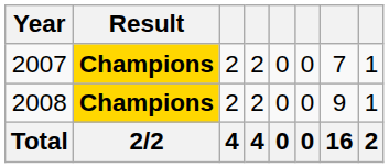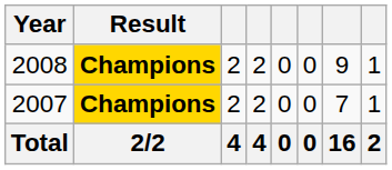 <table class="wikitable" style="text-align: center;">
 <tr>
 <th>Year</th>
 <th>Result</th>
 <th></th>
 <th></th>
 <th></th>
 <th></th>
 <th></th>
 <th></th>
 </tr>
 <tr>
+<td> 2008</td>
+<td bgcolor=gold><strong>Champions</strong></td>
+<td>2</td>
+<td>2</td>
+<td>0</td>
+<td>0</td>
+<td>9</td>
+<td>1</td>
+</tr>
+<tr>
 <td> 2007</td>
 <td bgcolor=gold><strong>Champions</strong></td>
 <td>2</td>
 <td>2</td>
 <td>0</td>
 <td>0</td>
 <td>7</td>
-<td>1</td>
-</tr>
-<tr>
-<td> 2008</td>
-<td bgcolor=gold><strong>Champions</strong></td>
-<td>2</td>
-<td>2</td>
-<td>0</td>
-<td>0</td>
-<td>9</td>
 <td>1</td>
 </tr>
 <tr>
 <th><strong>Total</strong></th>
 <th>2/2</th>
 <th>4</th>
 <th>4</th>
 <th>0</th>
 <th>0</th>
 <th>16</th>
 <th>2</th>
 </tr>
 </table>
